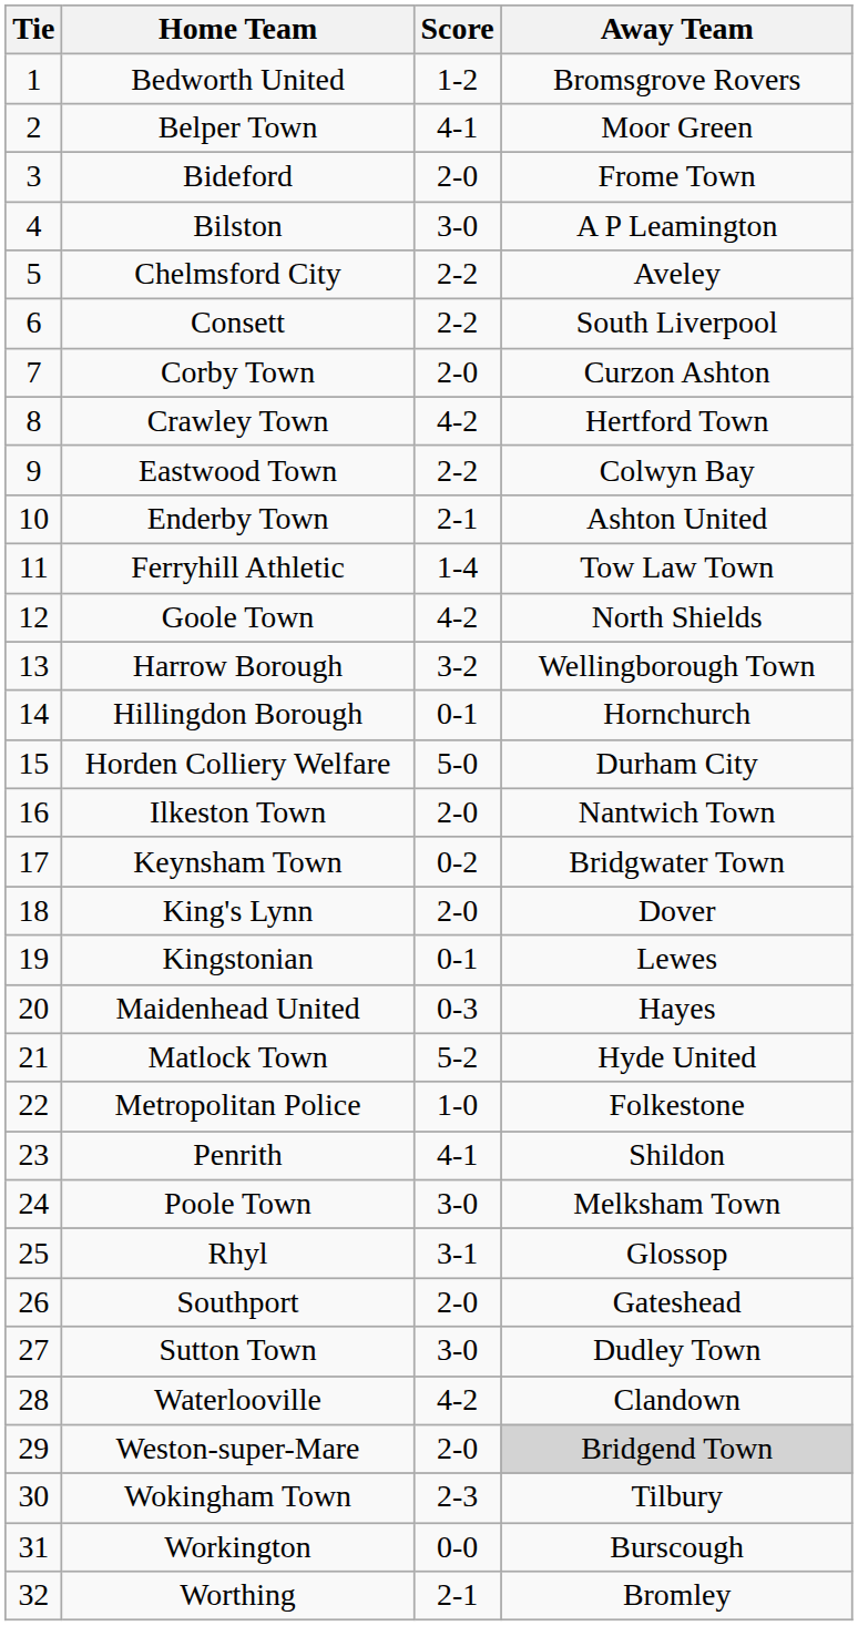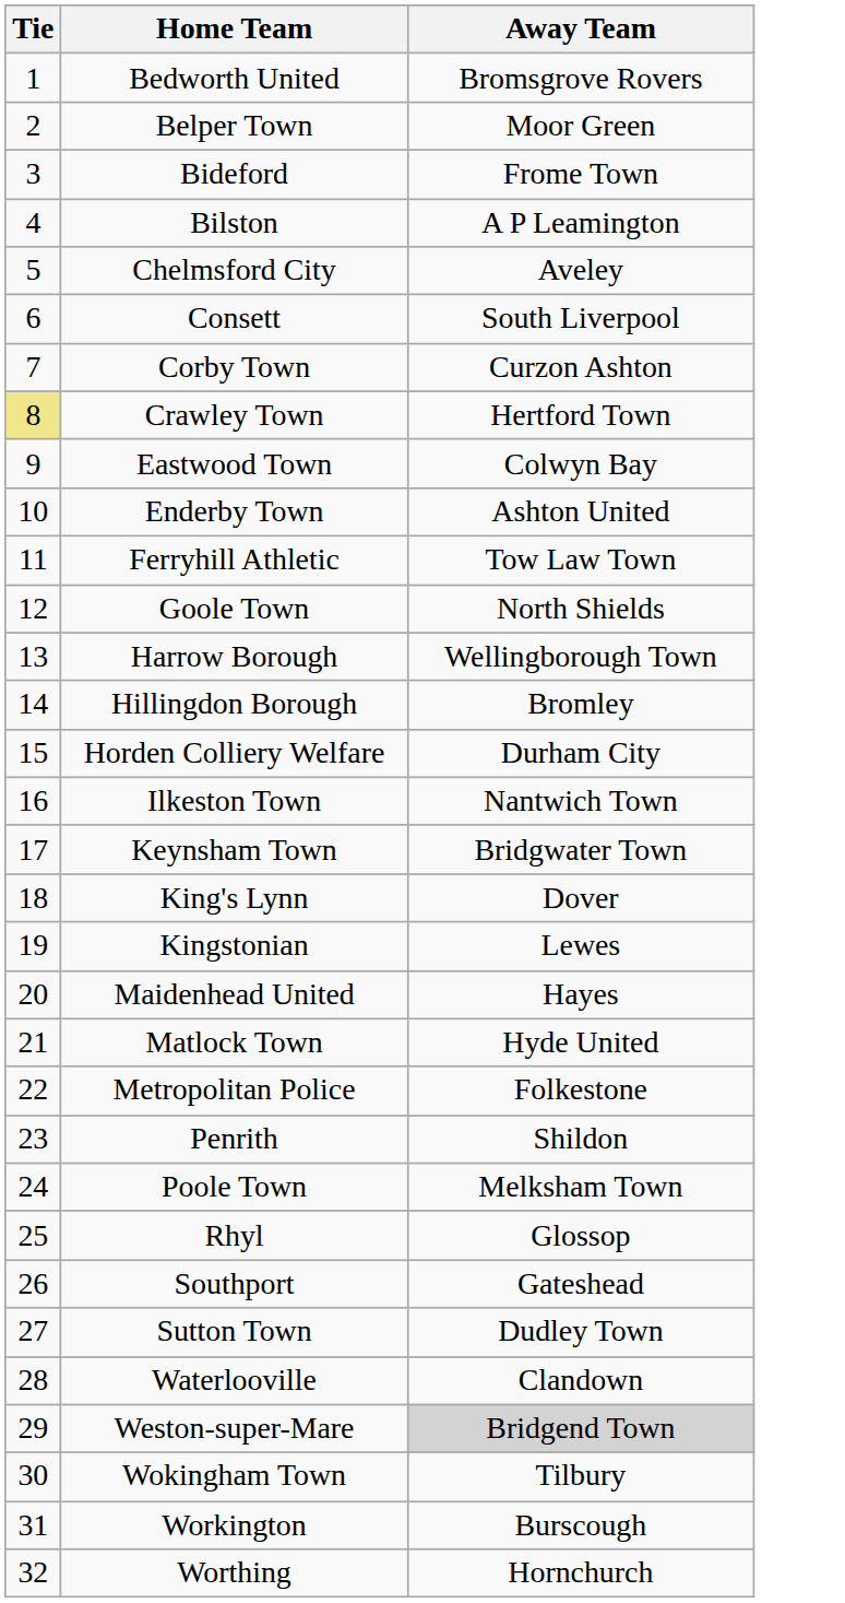 <table class="wikitable" style="text-align:center;">
 <tr>
 <th width=20>Tie</th>
 <th width=175>Home Team</th>
-<th width=20>Score</th>
 <th width=175>Away Team</th>
 </tr>
 <tr>
 <td>1</td>
 <td>Bedworth United</td>
-<td>1-2</td>
 <td>Bromsgrove Rovers</td>
 </tr>
 <tr>
 <td>2</td>
 <td>Belper Town</td>
-<td>4-1</td>
 <td>Moor Green</td>
 </tr>
 <tr>
 <td>3</td>
 <td>Bideford</td>
-<td>2-0</td>
 <td>Frome Town</td>
 </tr>
 <tr>
 <td>4</td>
 <td>Bilston</td>
-<td>3-0</td>
 <td>A P Leamington</td>
 </tr>
 <tr>
 <td>5</td>
 <td>Chelmsford City</td>
-<td>2-2</td>
 <td>Aveley</td>
 </tr>
 <tr>
 <td>6</td>
 <td>Consett</td>
-<td>2-2</td>
 <td>South Liverpool</td>
 </tr>
 <tr>
 <td>7</td>
 <td>Corby Town</td>
-<td>2-0</td>
 <td>Curzon Ashton</td>
 </tr>
 <tr>
-<td>8</td>
+<td style="background: khaki;">8</td>
 <td>Crawley Town</td>
-<td>4-2</td>
 <td>Hertford Town</td>
 </tr>
 <tr>
 <td>9</td>
 <td>Eastwood Town</td>
-<td>2-2</td>
 <td>Colwyn Bay</td>
 </tr>
 <tr>
 <td>10</td>
 <td>Enderby Town</td>
-<td>2-1</td>
 <td>Ashton United</td>
 </tr>
 <tr>
 <td>11</td>
 <td>Ferryhill Athletic</td>
-<td>1-4</td>
 <td>Tow Law Town</td>
 </tr>
 <tr>
 <td>12</td>
 <td>Goole Town</td>
-<td>4-2</td>
 <td>North Shields</td>
 </tr>
 <tr>
 <td>13</td>
 <td>Harrow Borough</td>
-<td>3-2</td>
 <td>Wellingborough Town</td>
 </tr>
 <tr>
 <td>14</td>
 <td>Hillingdon Borough</td>
-<td>0-1</td>
-<td>Hornchurch</td>
+<td>Bromley</td>
 </tr>
 <tr>
 <td>15</td>
 <td>Horden Colliery Welfare</td>
-<td>5-0</td>
 <td>Durham City</td>
 </tr>
 <tr>
 <td>16</td>
 <td>Ilkeston Town</td>
-<td>2-0</td>
 <td>Nantwich Town</td>
 </tr>
 <tr>
 <td>17</td>
 <td>Keynsham Town</td>
-<td>0-2</td>
 <td>Bridgwater Town</td>
 </tr>
 <tr>
 <td>18</td>
 <td>King's Lynn</td>
-<td>2-0</td>
 <td>Dover</td>
 </tr>
 <tr>
 <td>19</td>
 <td>Kingstonian</td>
-<td>0-1</td>
 <td>Lewes</td>
 </tr>
 <tr>
 <td>20</td>
 <td>Maidenhead United</td>
-<td>0-3</td>
 <td>Hayes</td>
 </tr>
 <tr>
 <td>21</td>
 <td>Matlock Town</td>
-<td>5-2</td>
 <td>Hyde United</td>
 </tr>
 <tr>
 <td>22</td>
 <td>Metropolitan Police</td>
-<td>1-0</td>
 <td>Folkestone</td>
 </tr>
 <tr>
 <td>23</td>
 <td>Penrith</td>
-<td>4-1</td>
 <td>Shildon</td>
 </tr>
 <tr>
 <td>24</td>
 <td>Poole Town</td>
-<td>3-0</td>
 <td>Melksham Town</td>
 </tr>
 <tr>
 <td>25</td>
 <td>Rhyl</td>
-<td>3-1</td>
 <td>Glossop</td>
 </tr>
 <tr>
 <td>26</td>
 <td>Southport</td>
-<td>2-0</td>
 <td>Gateshead</td>
 </tr>
 <tr>
 <td>27</td>
 <td>Sutton Town</td>
-<td>3-0</td>
 <td>Dudley Town</td>
 </tr>
 <tr>
 <td>28</td>
 <td>Waterlooville</td>
-<td>4-2</td>
 <td>Clandown</td>
 </tr>
 <tr>
 <td>29</td>
 <td>Weston-super-Mare</td>
-<td>2-0</td>
 <td style="background: lightgrey;">Bridgend Town</td>
 </tr>
 <tr>
 <td>30</td>
 <td>Wokingham Town</td>
-<td>2-3</td>
 <td>Tilbury</td>
 </tr>
 <tr>
 <td>31</td>
 <td>Workington</td>
-<td>0-0</td>
 <td>Burscough</td>
 </tr>
 <tr>
 <td>32</td>
 <td>Worthing</td>
-<td>2-1</td>
-<td>Bromley</td>
+<td>Hornchurch</td>
 </tr>
 </table>
